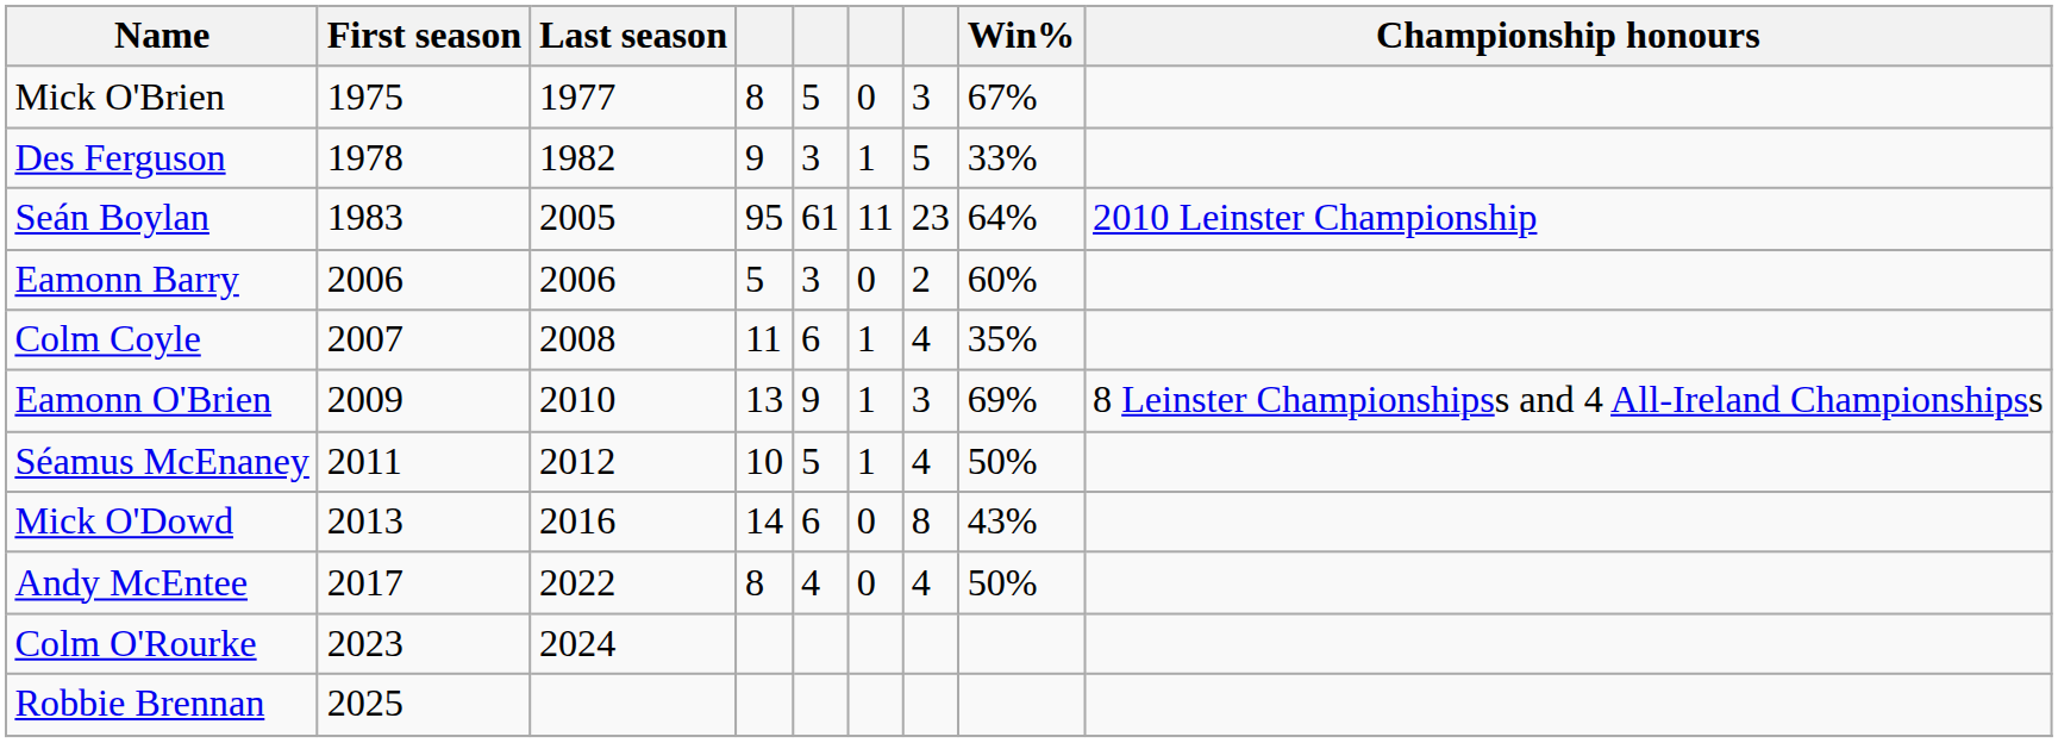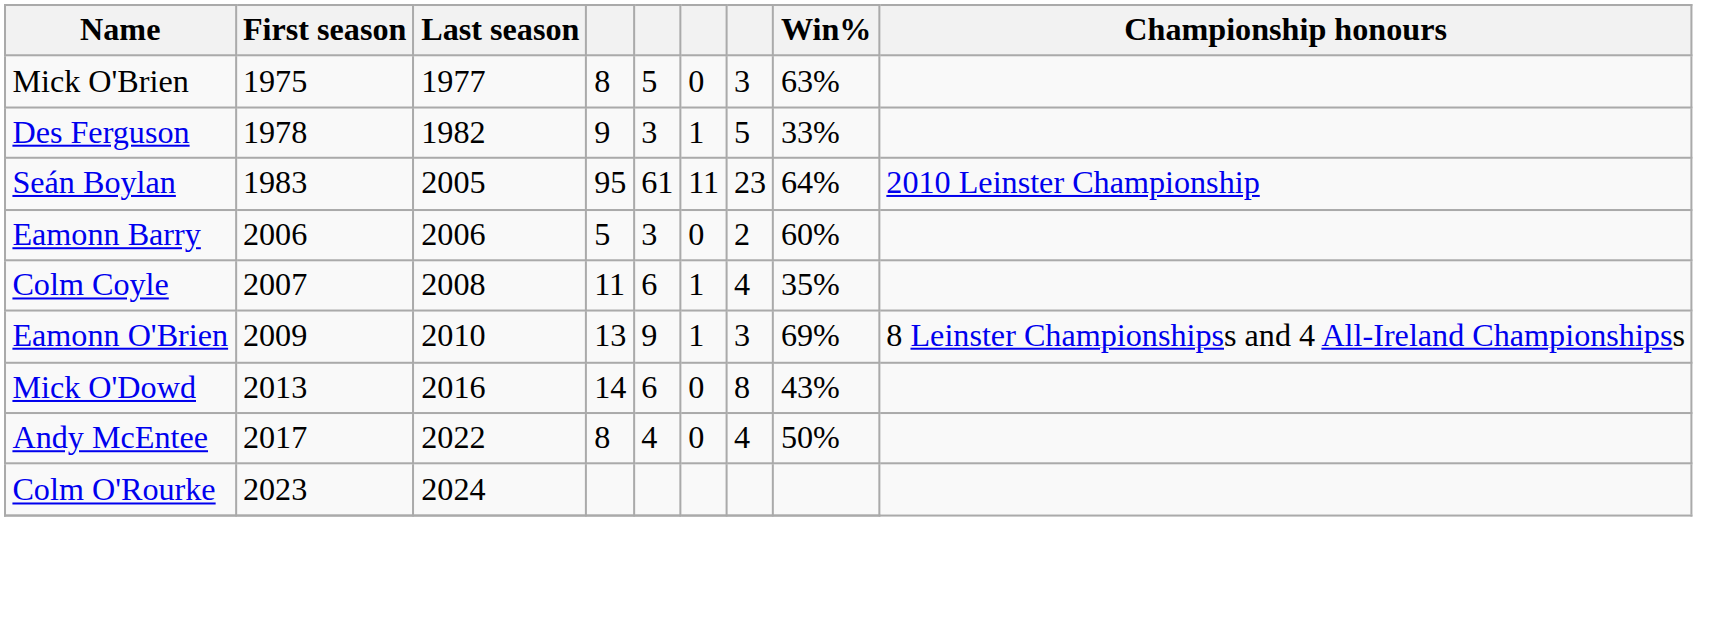 <table class="wikitable sortable">
 <tr>
 <th>Name</th>
 <th>First season</th>
 <th>Last season</th>
 <th></th>
 <th></th>
 <th></th>
 <th></th>
 <th>Win%</th>
 <th>Championship honours</th>
 </tr>
 <tr>
 <td>Mick O'Brien</td>
 <td>1975</td>
 <td>1977</td>
 <td>8</td>
 <td>5</td>
 <td>0</td>
 <td>3</td>
-<td>67%</td>
+<td>63%</td>
 <td></td>
 </tr>
 <tr>
 <td><a href='#'>Des Ferguson</a></td>
 <td>1978</td>
 <td>1982</td>
 <td>9</td>
 <td>3</td>
 <td>1</td>
 <td>5</td>
 <td>33%</td>
 <td></td>
 </tr>
 <tr>
 <td><a href='#'>Seán Boylan</a></td>
 <td>1983</td>
 <td>2005</td>
 <td>95</td>
 <td>61</td>
 <td>11</td>
 <td>23</td>
 <td>64%</td>
 <td><a href='#'>2010 Leinster Championship</a></td>
 </tr>
 <tr>
 <td><a href='#'>Eamonn Barry</a></td>
 <td>2006</td>
 <td>2006</td>
 <td>5</td>
 <td>3</td>
 <td>0</td>
 <td>2</td>
 <td>60%</td>
 <td></td>
 </tr>
 <tr>
 <td><a href='#'>Colm Coyle</a></td>
 <td>2007</td>
 <td>2008</td>
 <td>11</td>
 <td>6</td>
 <td>1</td>
 <td>4</td>
 <td>35%</td>
 <td></td>
 </tr>
 <tr>
 <td><a href='#'>Eamonn O'Brien</a></td>
 <td>2009</td>
 <td>2010</td>
 <td>13</td>
 <td>9</td>
 <td>1</td>
 <td>3</td>
 <td>69%</td>
 <td>8 <a href='#'>Leinster Championships</a>s and 4 <a href='#'>All-Ireland Championships</a>s</td>
 </tr>
 <tr>
-<td><a href='#'>Séamus McEnaney</a></td>
-<td>2011</td>
-<td>2012</td>
-<td>10</td>
-<td>5</td>
-<td>1</td>
-<td>4</td>
-<td>50%</td>
-<td></td>
-</tr>
-<tr>
 <td><a href='#'>Mick O'Dowd</a></td>
 <td>2013</td>
 <td>2016</td>
 <td>14</td>
 <td>6</td>
 <td>0</td>
 <td>8</td>
 <td>43%</td>
 <td></td>
 </tr>
 <tr>
 <td><a href='#'>Andy McEntee</a></td>
 <td>2017</td>
 <td>2022</td>
 <td>8</td>
 <td>4</td>
 <td>0</td>
 <td>4</td>
 <td>50%</td>
 <td></td>
 </tr>
 <tr>
 <td><a href='#'>Colm O'Rourke</a></td>
 <td>2023</td>
 <td>2024</td>
 <td></td>
 <td></td>
 <td></td>
 <td></td>
 <td></td>
 </tr>
 <tr>
-<td><a href='#'>Robbie Brennan</a></td>
-<td>2025</td>
-<td></td>
-<td></td>
-<td></td>
-<td></td>
-<td></td>
-<td></td>
-<td></td>
-</tr>
-<tr>
 </tr>
 </table>
